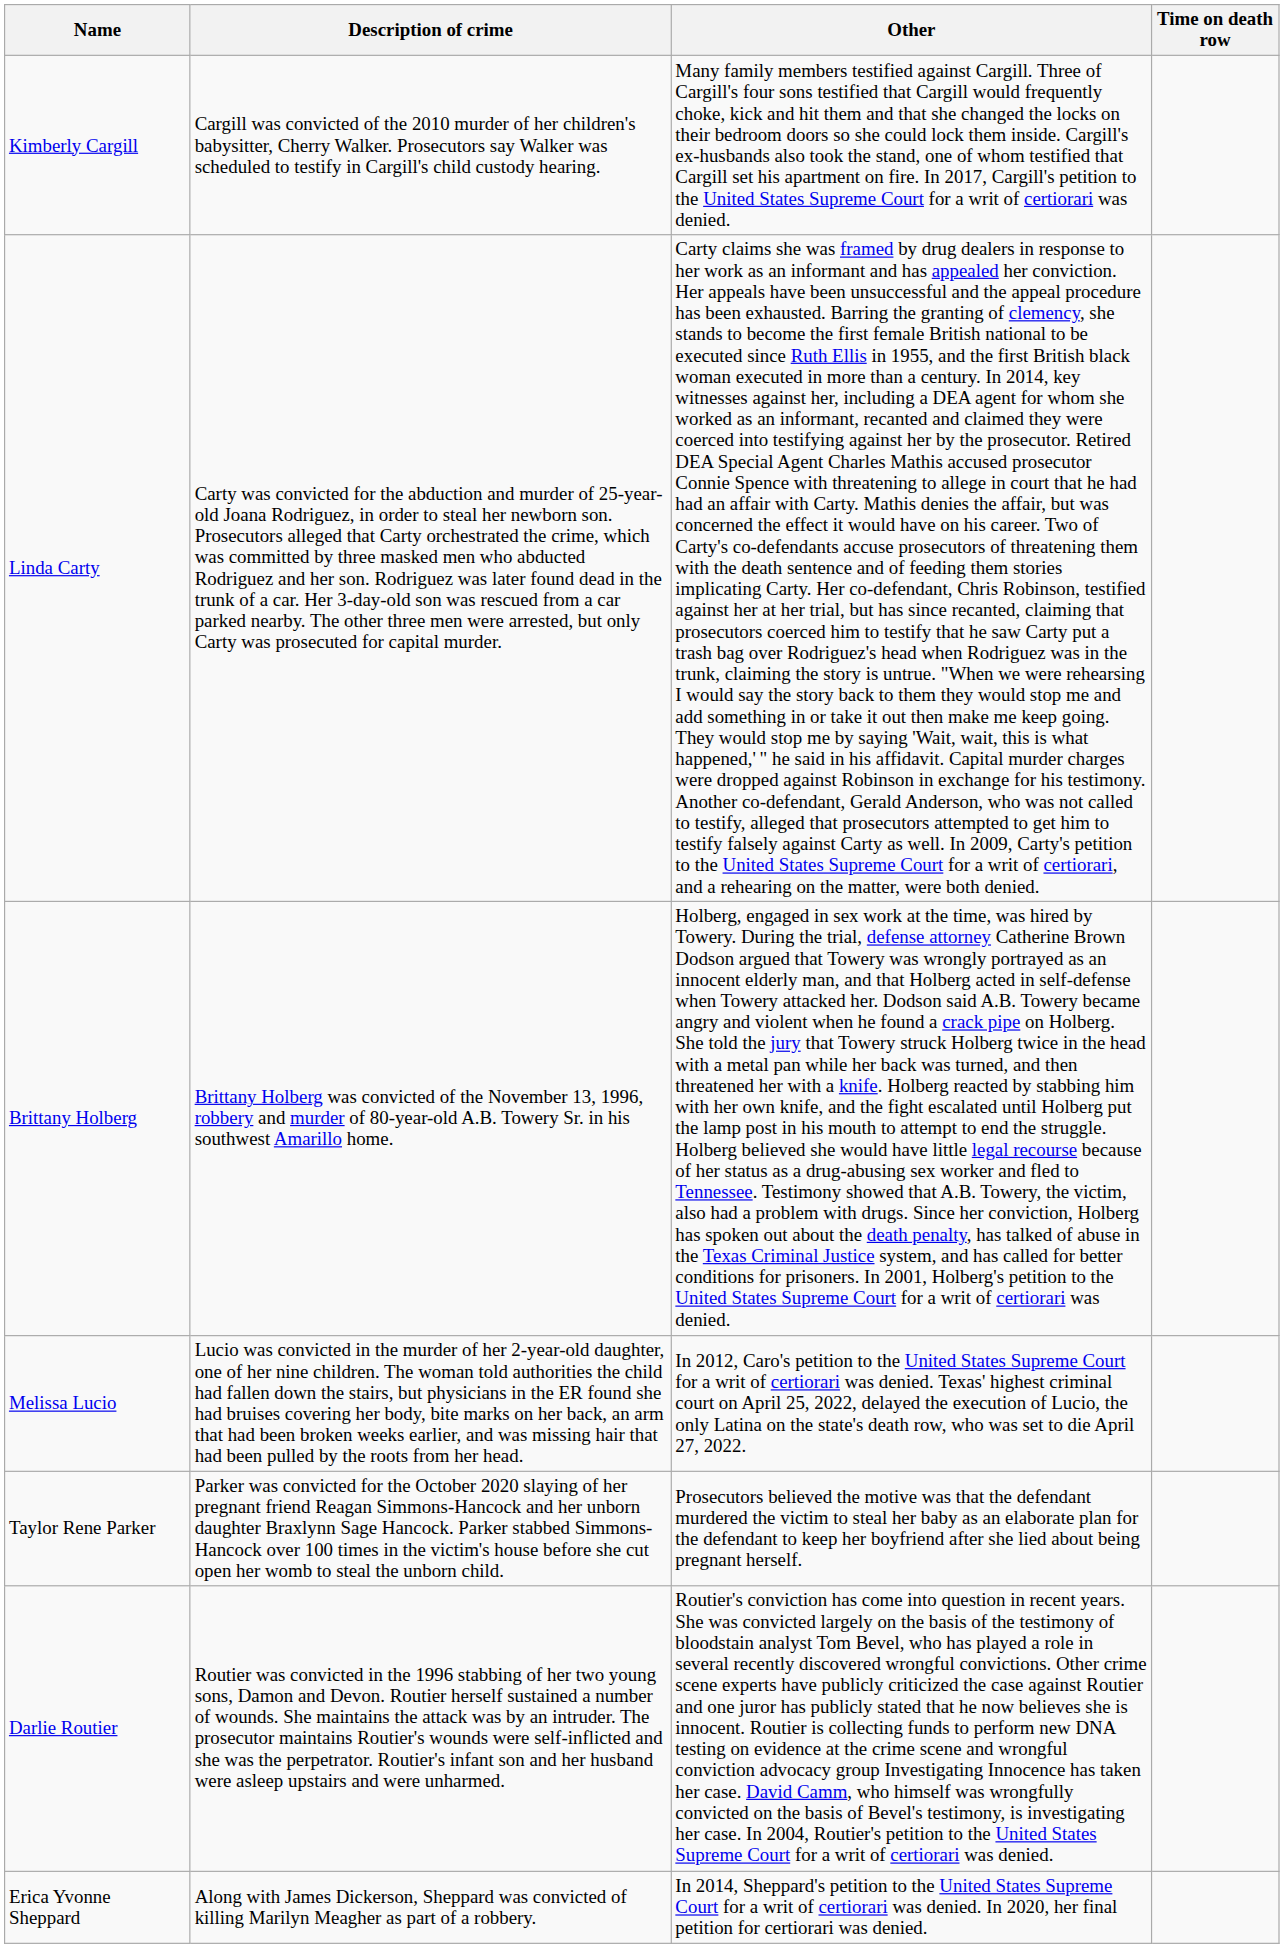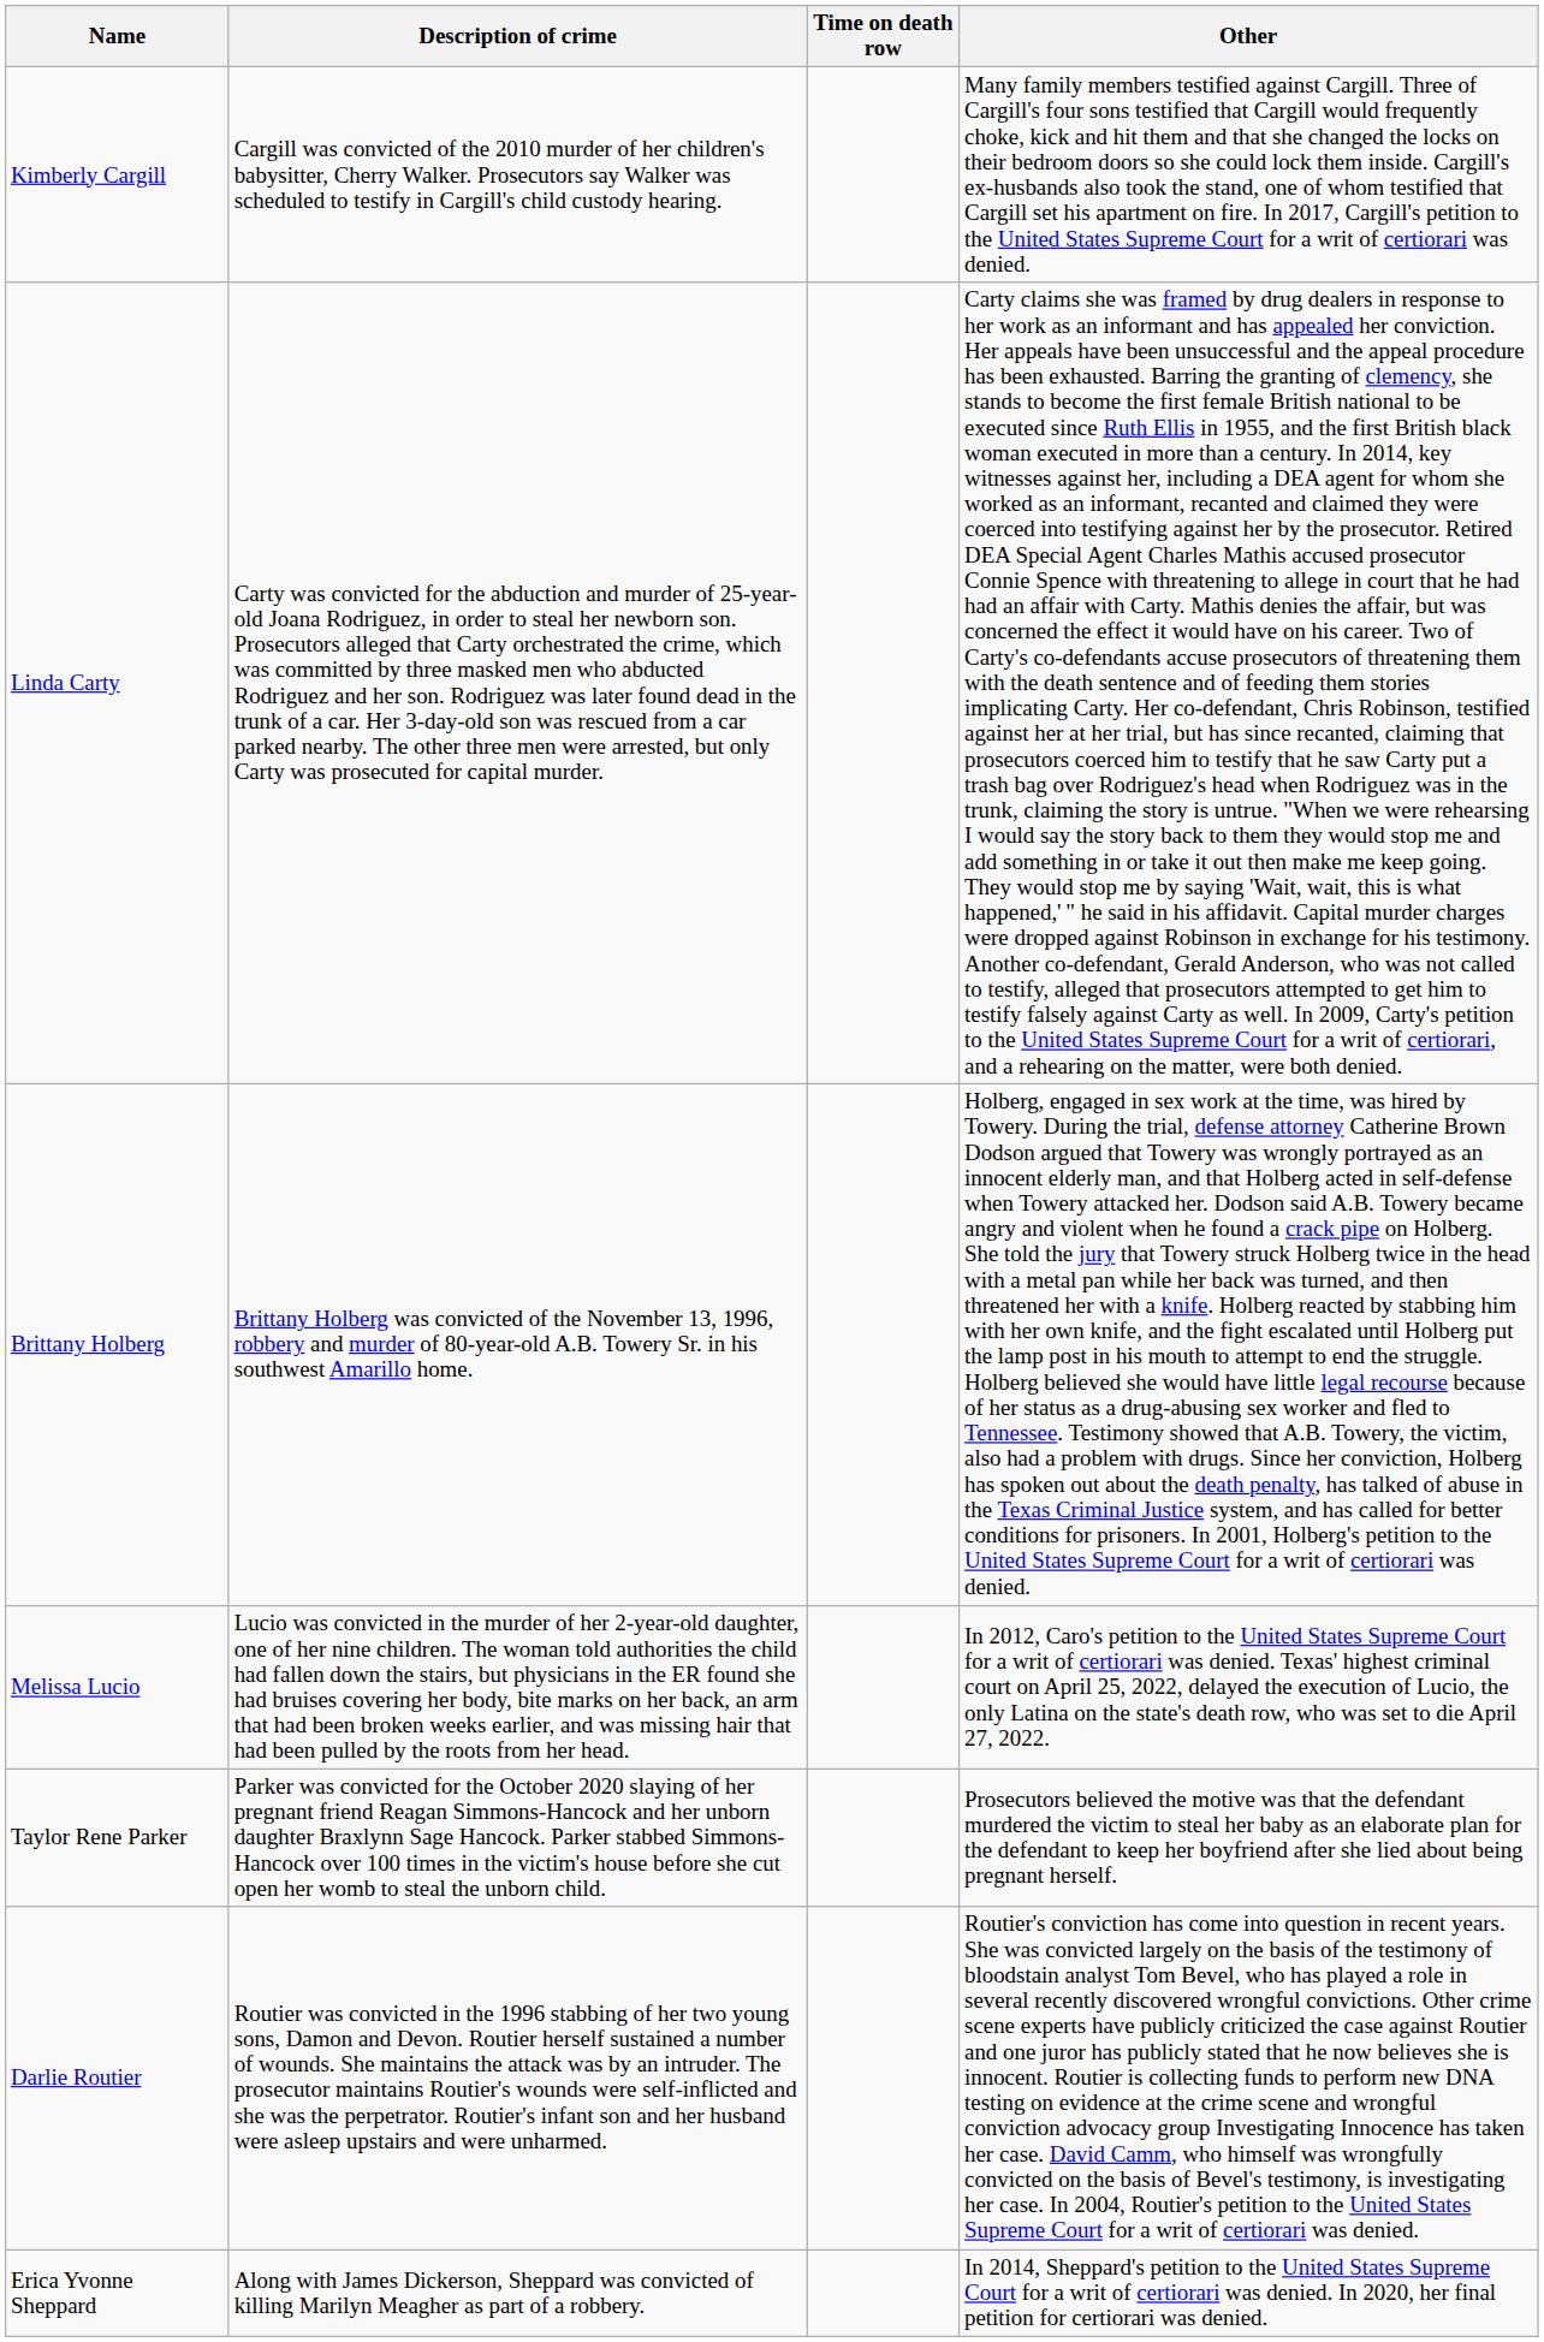 <table class="wikitable sortable">
 <tr>
 <th style="width:150px;"><strong>Name</strong></th>
 <th style="width:400px;"><strong>Description of crime</strong></th>
+<th style="width:100px;"><strong>Time on death row</strong></th>
 <th style="width:400px;"><strong>Other</strong></th>
-<th style="width:100px;"><strong>Time on death row</strong></th>
 </tr>
 <tr>
 <td><a href='#'>Kimberly Cargill</a></td>
 <td>Cargill was convicted of the 2010 murder of her children's babysitter, Cherry Walker. Prosecutors say Walker was scheduled to testify in Cargill's child custody hearing.</td>
+<td></td>
 <td>Many family members testified against Cargill. Three of Cargill's four sons testified that Cargill would frequently choke, kick and hit them and that she changed the locks on their bedroom doors so she could lock them inside. Cargill's ex-husbands also took the stand, one of whom testified that Cargill set his apartment on fire. In 2017, Cargill's petition to the <a href='#'>United States Supreme Court</a> for a writ of <a href='#'>certiorari</a> was denied.</td>
-<td></td>
 </tr>
 <tr>
 <td><a href='#'>Linda Carty</a></td>
 <td>Carty was convicted for the abduction and murder of 25-year-old Joana Rodriguez, in order to steal her newborn son. Prosecutors alleged that Carty orchestrated the crime, which was committed by three masked men who abducted Rodriguez and her son. Rodriguez was later found dead in the trunk of a car. Her 3-day-old son was rescued from a car parked nearby. The other three men were arrested, but only Carty was prosecuted for capital murder.</td>
+<td></td>
 <td>Carty claims she was <a href='#'>framed</a> by drug dealers in response to her work as an informant and has <a href='#'>appealed</a> her conviction. Her appeals have been unsuccessful and the appeal procedure has been exhausted. Barring the granting of <a href='#'>clemency</a>, she stands to become the first female British national to be executed since <a href='#'>Ruth Ellis</a> in 1955, and the first British black woman executed in more than a century. In 2014, key witnesses against her, including a DEA agent for whom she worked as an informant, recanted and claimed they were coerced into testifying against her by the prosecutor. Retired DEA Special Agent Charles Mathis accused prosecutor Connie Spence with threatening to allege in court that he had had an affair with Carty. Mathis denies the affair, but was concerned the effect it would have on his career. Two of Carty's co-defendants accuse prosecutors of threatening them with the death sentence and of feeding them stories implicating Carty. Her co-defendant, Chris Robinson, testified against her at her trial, but has since recanted, claiming that prosecutors coerced him to testify that he saw Carty put a trash bag over Rodriguez's head when Rodriguez was in the trunk, claiming the story is untrue. "When we were rehearsing I would say the story back to them they would stop me and add something in or take it out then make me keep going. They would stop me by saying 'Wait, wait, this is what happened,' " he said in his affidavit. Capital murder charges were dropped against Robinson in exchange for his testimony. Another co-defendant, Gerald Anderson, who was not called to testify, alleged that prosecutors attempted to get him to testify falsely against Carty as well. In 2009, Carty's petition to the <a href='#'>United States Supreme Court</a> for a writ of <a href='#'>certiorari</a>, and a rehearing on the matter, were both denied.</td>
-<td></td>
 </tr>
 <tr>
 <td><a href='#'>Brittany Holberg</a></td>
 <td><a href='#'>Brittany Holberg</a> was convicted of the November 13, 1996, <a href='#'>robbery</a> and <a href='#'>murder</a> of 80-year-old A.B. Towery Sr. in his southwest <a href='#'>Amarillo</a> home.</td>
+<td></td>
 <td>Holberg, engaged in sex work at the time, was hired by Towery. During the trial, <a href='#'>defense attorney</a> Catherine Brown Dodson argued that Towery was wrongly portrayed as an innocent elderly man, and that Holberg acted in self-defense when Towery attacked her. Dodson said A.B. Towery became angry and violent when he found a <a href='#'>crack pipe</a> on Holberg. She told the <a href='#'>jury</a> that Towery struck Holberg twice in the head with a metal pan while her back was turned, and then threatened her with a <a href='#'>knife</a>. Holberg reacted by stabbing him with her own knife, and the fight escalated until Holberg put the lamp post in his mouth to attempt to end the struggle. Holberg believed she would have little <a href='#'>legal recourse</a> because of her status as a drug-abusing sex worker and fled to <a href='#'>Tennessee</a>. Testimony showed that A.B. Towery, the victim, also had a problem with drugs. Since her conviction, Holberg has spoken out about the <a href='#'>death penalty</a>, has talked of abuse in the <a href='#'>Texas Criminal Justice</a> system, and has called for better conditions for prisoners. In 2001, Holberg's petition to the <a href='#'>United States Supreme Court</a> for a writ of <a href='#'>certiorari</a> was denied.</td>
-<td></td>
 </tr>
 <tr>
 <td><a href='#'>Melissa Lucio</a></td>
 <td>Lucio was convicted in the murder of her 2-year-old daughter, one of her nine children. The woman told authorities the child had fallen down the stairs, but physicians in the ER found she had bruises covering her body, bite marks on her back, an arm that had been broken weeks earlier, and was missing hair that had been pulled by the roots from her head.</td>
+<td></td>
 <td>In 2012, Caro's petition to the <a href='#'>United States Supreme Court</a> for a writ of <a href='#'>certiorari</a> was denied. Texas' highest criminal court on April 25, 2022, delayed the execution of Lucio, the only Latina on the state's death row, who was set to die April 27, 2022.</td>
-<td></td>
 </tr>
 <tr>
 <td>Taylor Rene Parker</td>
 <td>Parker was convicted for the October 2020 slaying of her pregnant friend Reagan Simmons-Hancock and her unborn daughter Braxlynn Sage Hancock. Parker stabbed Simmons-Hancock over 100 times in the victim's house before she cut open her womb to steal the unborn child.</td>
+<td></td>
 <td>Prosecutors believed the motive was that the defendant murdered the victim to steal her baby as an elaborate plan for the defendant to keep her boyfriend after she lied about being pregnant herself.</td>
-<td></td>
 </tr>
 <tr>
 <td><a href='#'>Darlie Routier</a></td>
 <td>Routier was convicted in the 1996 stabbing of her two young sons, Damon and Devon. Routier herself sustained a number of wounds. She maintains the attack was by an intruder. The prosecutor maintains Routier's wounds were self-inflicted and she was the perpetrator. Routier's infant son and her husband were asleep upstairs and were unharmed.</td>
+<td></td>
 <td>Routier's conviction has come into question in recent years. She was convicted largely on the basis of the testimony of bloodstain analyst Tom Bevel, who has played a role in several recently discovered wrongful convictions. Other crime scene experts have publicly criticized the case against Routier and one juror has publicly stated that he now believes she is innocent. Routier is collecting funds to perform new DNA testing on evidence at the crime scene and wrongful conviction advocacy group Investigating Innocence has taken her case. <a href='#'>David Camm</a>, who himself was wrongfully convicted on the basis of Bevel's testimony, is investigating her case. In 2004, Routier's petition to the <a href='#'>United States Supreme Court</a> for a writ of <a href='#'>certiorari</a> was denied.</td>
-<td></td>
 </tr>
 <tr>
 <td>Erica Yvonne Sheppard</td>
 <td>Along with James Dickerson, Sheppard was convicted of killing Marilyn Meagher as part of a robbery.</td>
+<td></td>
 <td>In 2014, Sheppard's petition to the <a href='#'>United States Supreme Court</a> for a writ of <a href='#'>certiorari</a> was denied. In 2020, her final petition for certiorari was denied.</td>
-<td></td>
 </tr>
 </table>
